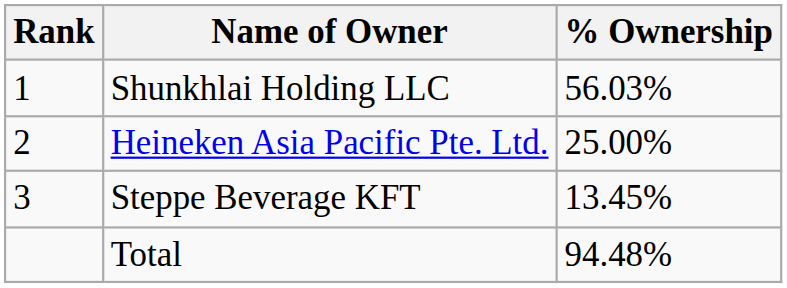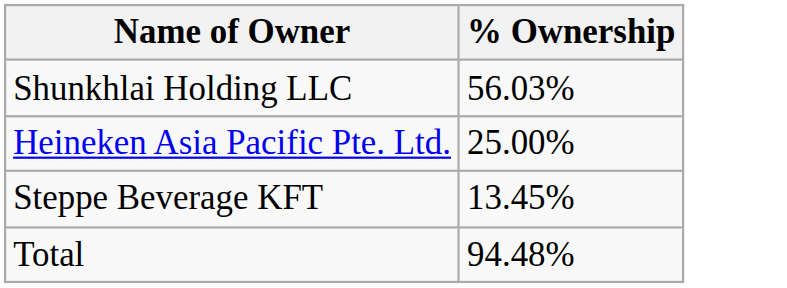 <table class="wikitable">
 <tr>
-<th>Rank</th>
 <th>Name of Owner</th>
 <th>% Ownership</th>
 </tr>
 <tr>
-<td>1</td>
 <td>Shunkhlai Holding LLC</td>
 <td>56.03%</td>
 </tr>
 <tr>
-<td>2</td>
 <td><a href='#'>Heineken Asia Pacific Pte. Ltd.</a></td>
 <td>25.00%</td>
 </tr>
 <tr>
-<td>3</td>
 <td>Steppe Beverage KFT</td>
 <td>13.45%</td>
 </tr>
 <tr>
-<td></td>
 <td>Total</td>
 <td>94.48%</td>
 </tr>
 </table>
